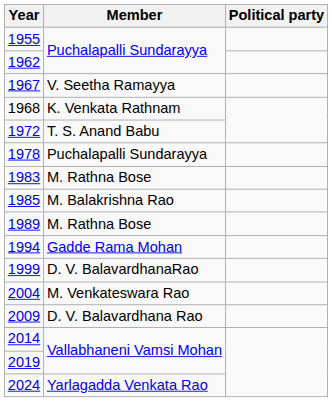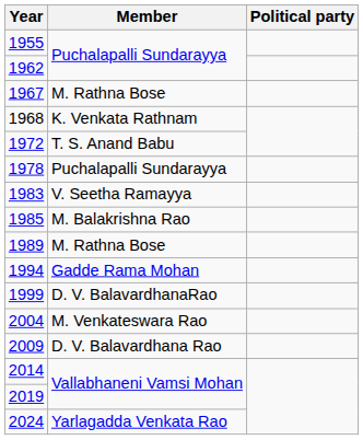 <table class="wikitable sortable">
 <tr>
 <th>Year</th>
 <th>Member</th>
 <th colspan="2">Political party</th>
 </tr>
 <tr>
 <td><a href='#'>1955</a></td>
 <td rowspan=2><a href='#'>Puchalapalli Sundarayya</a></td>
 <td></td>
 </tr>
 <tr>
 <td><a href='#'>1962</a></td>
 </tr>
 <tr>
 <td><a href='#'>1967</a></td>
-<td>V. Seetha Ramayya</td>
+<td>M. Rathna Bose</td>
 <td></td>
 </tr>
 <tr>
 <td>1968</td>
 <td>K. Venkata Rathnam</td>
 </tr>
 <tr>
 <td><a href='#'>1972</a></td>
 <td>T. S. Anand Babu</td>
 </tr>
 <tr>
 <td><a href='#'>1978</a></td>
 <td>Puchalapalli Sundarayya</td>
 <td></td>
 </tr>
 <tr>
 <td><a href='#'>1983</a></td>
-<td>M. Rathna Bose</td>
+<td>V. Seetha Ramayya</td>
 <td></td>
 </tr>
 <tr>
 <td><a href='#'>1985</a></td>
 <td>M. Balakrishna Rao</td>
 </tr>
 <tr>
 <td><a href='#'>1989</a></td>
 <td>M. Rathna Bose</td>
 <td></td>
 </tr>
 <tr>
 <td><a href='#'>1994</a></td>
 <td><a href='#'>Gadde Rama Mohan</a></td>
 <td></td>
 </tr>
 <tr>
 <td><a href='#'>1999</a></td>
 <td>D. V. BalavardhanaRao</td>
 <td></td>
 </tr>
 <tr>
 <td><a href='#'>2004</a></td>
 <td>M. Venkateswara Rao</td>
 <td></td>
 </tr>
 <tr>
 <td><a href='#'>2009</a></td>
 <td>D. V. Balavardhana Rao</td>
 <td></td>
 </tr>
 <tr>
 <td><a href='#'>2014</a></td>
 <td rowspan=2><a href='#'>Vallabhaneni Vamsi Mohan</a></td>
 </tr>
 <tr>
 <td><a href='#'>2019</a></td>
 </tr>
 <tr>
 <td><a href='#'>2024</a></td>
 <td><a href='#'>Yarlagadda Venkata Rao</a></td>
 </tr>
 </table>
